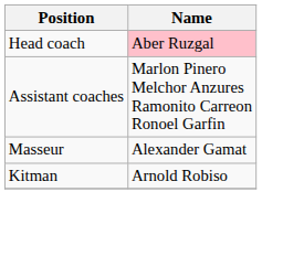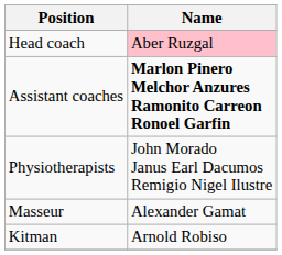 <table class="wikitable" style="text-align: left">
 <tr>
 <th>Position</th>
 <th>Name</th>
 </tr>
 <tr>
 <td>Head coach</td>
 <td style="background: pink;"> Aber Ruzgal</td>
 </tr>
 <tr>
 <td>Assistant coaches</td>
-<td> Marlon Pinero <br>  Melchor Anzures <br>  Ramonito Carreon <br>  Ronoel Garfin</td>
+<td><strong> Marlon Pinero <br>  Melchor Anzures <br>  Ramonito Carreon <br>  Ronoel Garfin</strong></td>
+</tr>
+<tr>
+<td>Physiotherapists</td>
+<td> John Morado <br>  Janus Earl Dacumos <br>  Remigio Nigel Ilustre</td>
 </tr>
 <tr>
 <td>Masseur</td>
 <td> Alexander Gamat</td>
 </tr>
 <tr>
 <td>Kitman</td>
 <td> Arnold Robiso</td>
 </tr>
 <tr>
 </tr>
 </table>
